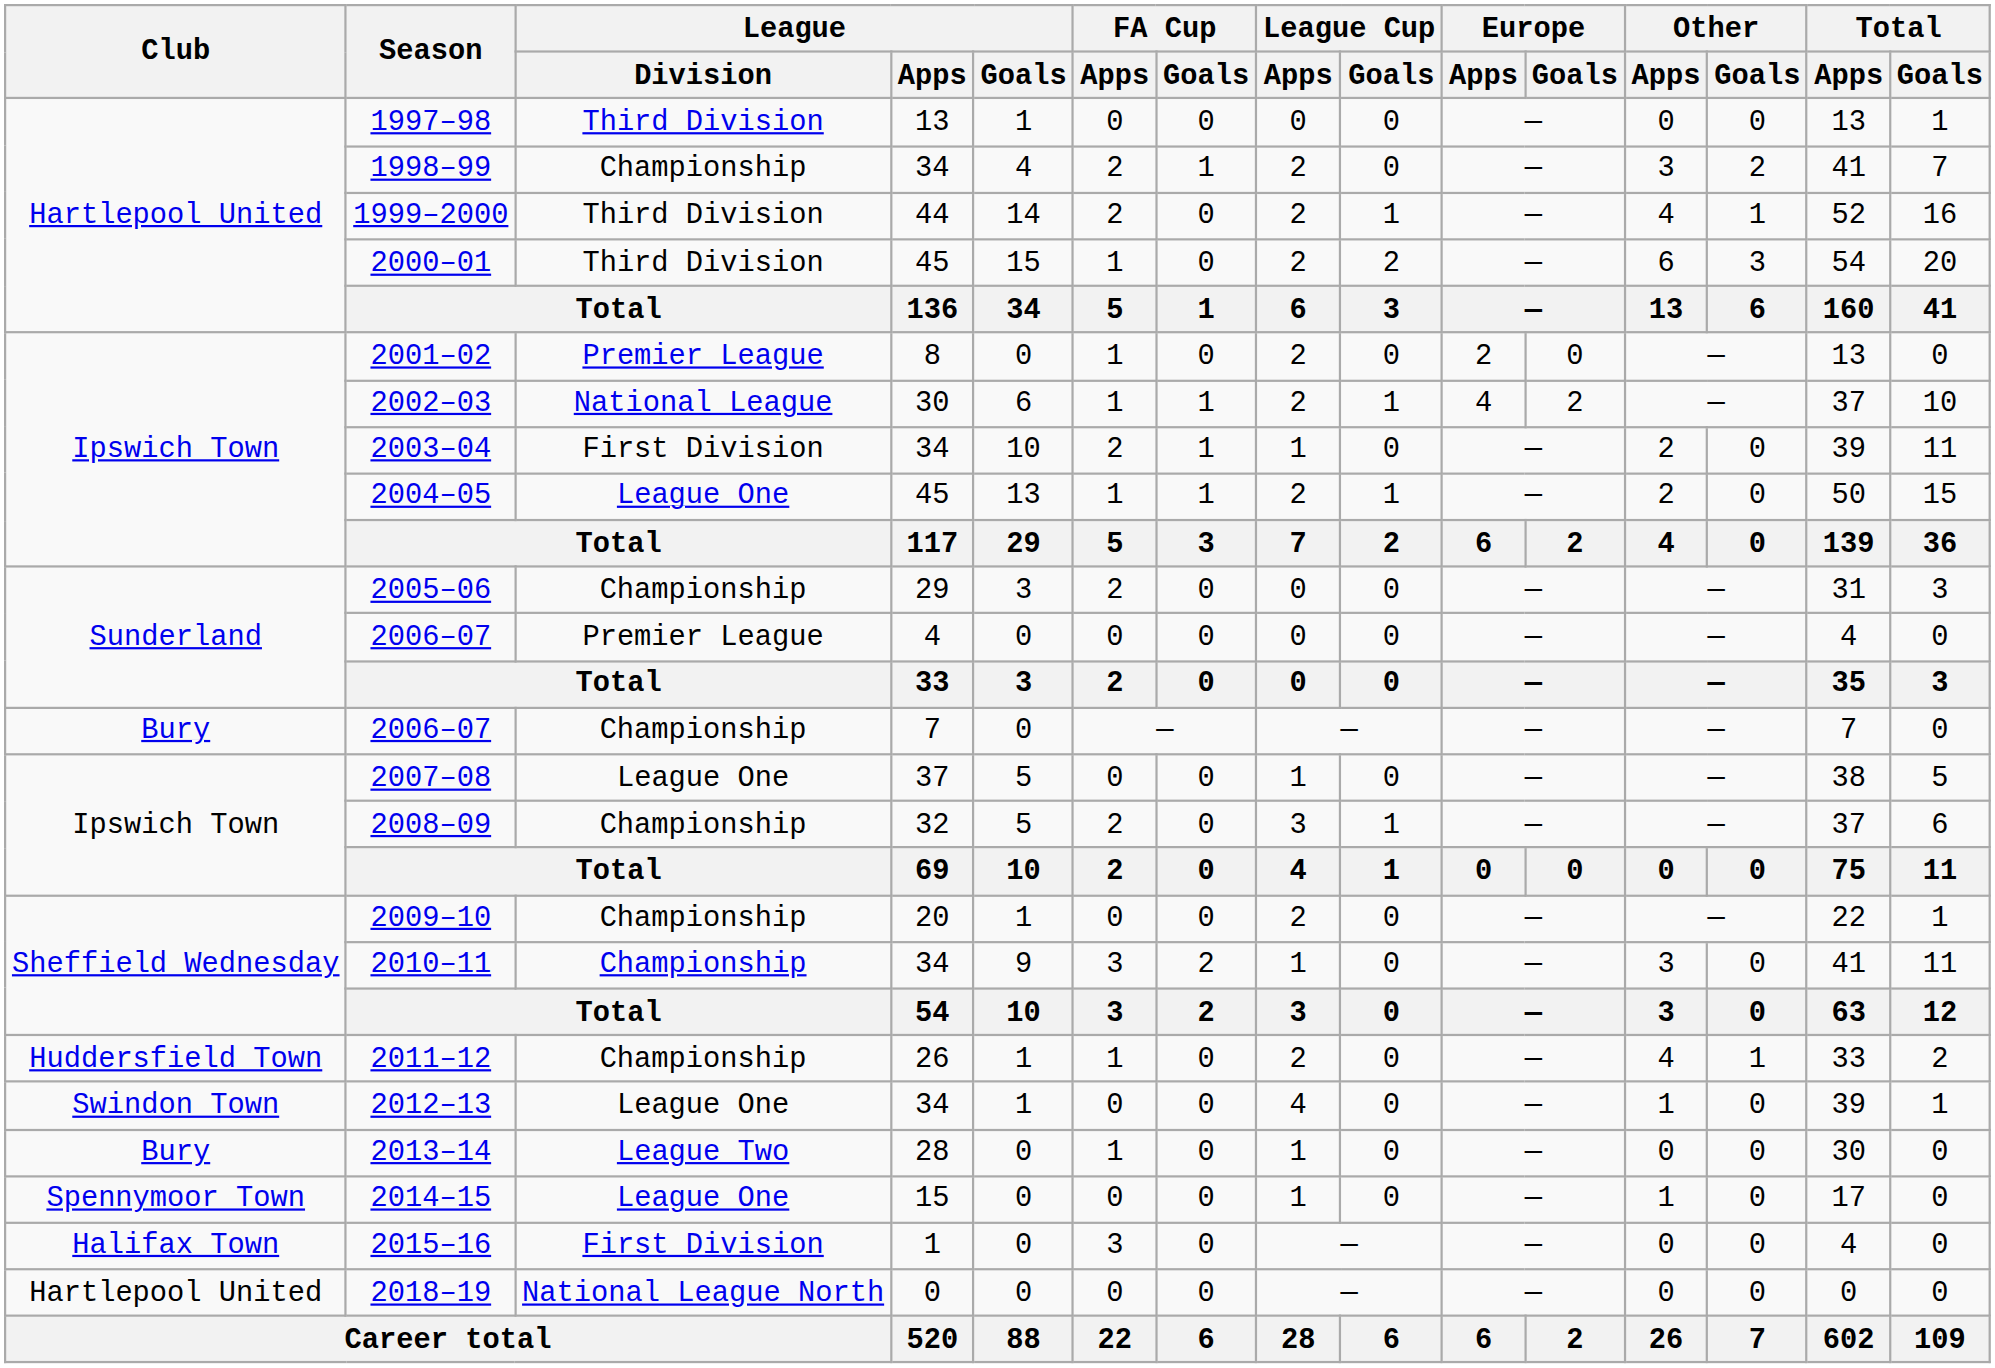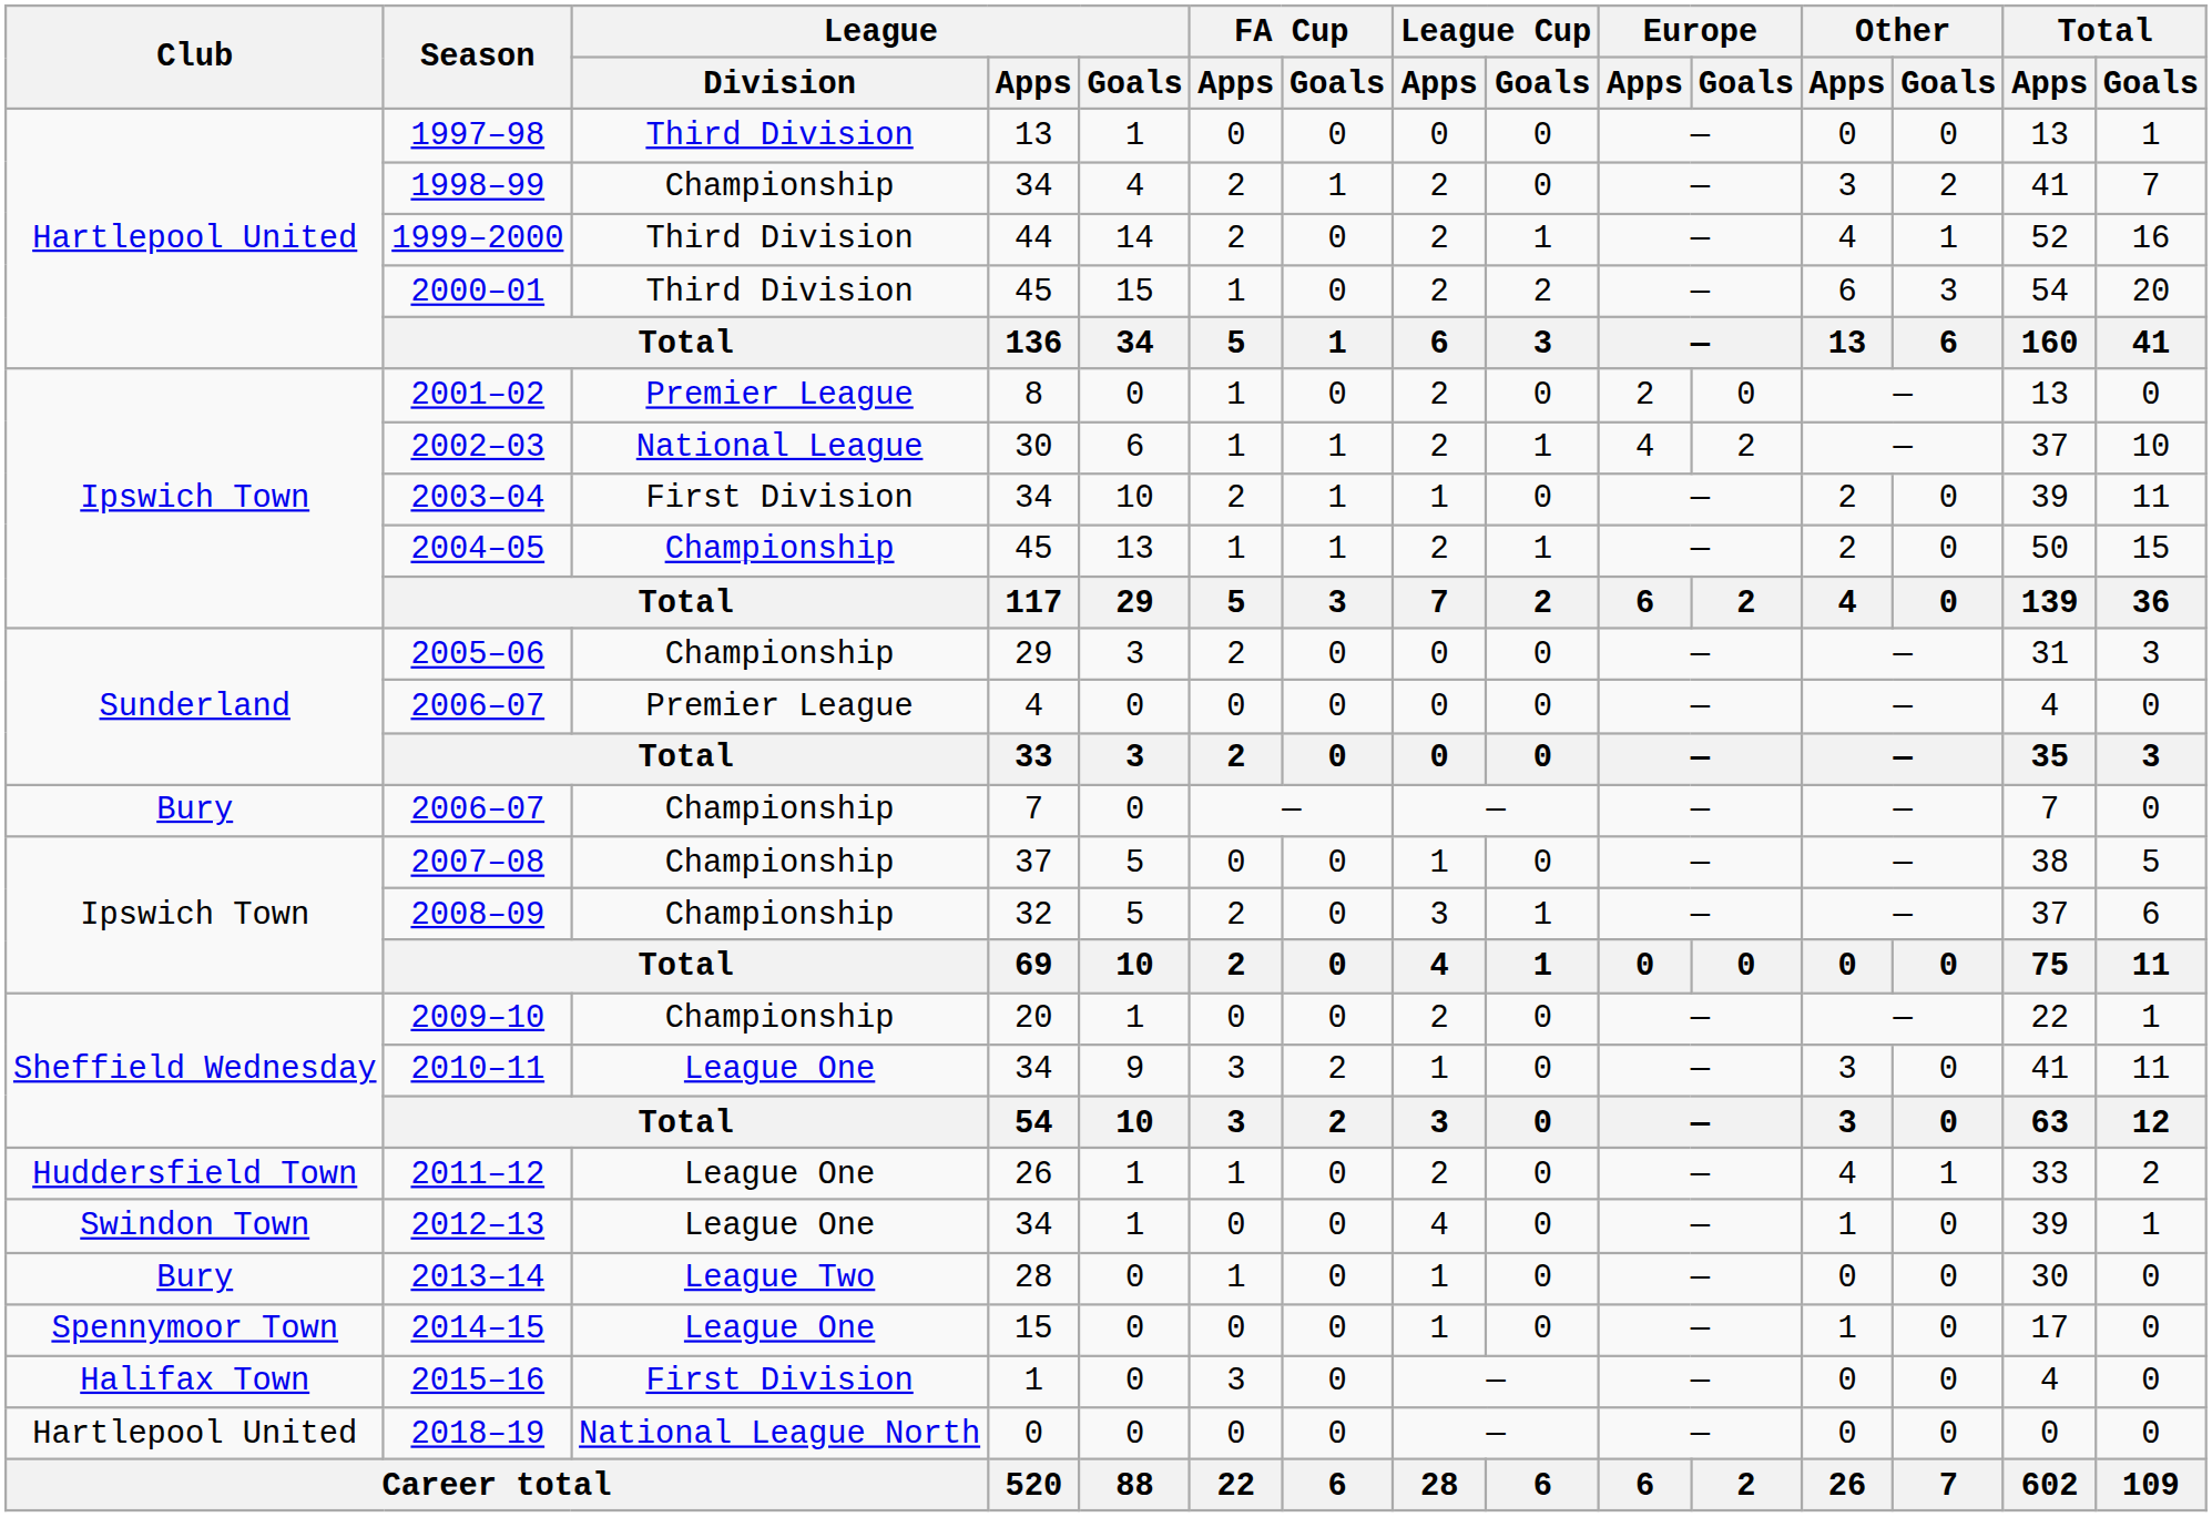 <table class="wikitable" style="text-align: center;">
 <tr>
 <th rowspan="2">Club</th>
 <th rowspan="2">Season</th>
 <th colspan="3">League</th>
 <th colspan="2">FA Cup</th>
 <th colspan="2">League Cup</th>
 <th colspan="2">Europe</th>
 <th colspan="2">Other</th>
 <th colspan="2">Total</th>
 </tr>
 <tr>
 <th>Division</th>
 <th>Apps</th>
 <th>Goals</th>
 <th>Apps</th>
 <th>Goals</th>
 <th>Apps</th>
 <th>Goals</th>
 <th>Apps</th>
 <th>Goals</th>
 <th>Apps</th>
 <th>Goals</th>
 <th>Apps</th>
 <th>Goals</th>
 </tr>
 <tr>
 <td rowspan="5"><a href='#'>Hartlepool United</a></td>
 <td><a href='#'>1997–98</a></td>
 <td><a href='#'>Third Division</a></td>
 <td>13</td>
 <td>1</td>
 <td>0</td>
 <td>0</td>
 <td>0</td>
 <td>0</td>
 <td colspan="2">―</td>
 <td>0</td>
 <td>0</td>
 <td>13</td>
 <td>1</td>
 </tr>
 <tr>
 <td><a href='#'>1998–99</a></td>
 <td>Championship</td>
 <td>34</td>
 <td>4</td>
 <td>2</td>
 <td>1</td>
 <td>2</td>
 <td>0</td>
 <td colspan="2">―</td>
 <td>3</td>
 <td>2</td>
 <td>41</td>
 <td>7</td>
 </tr>
 <tr>
 <td><a href='#'>1999–2000</a></td>
 <td>Third Division</td>
 <td>44</td>
 <td>14</td>
 <td>2</td>
 <td>0</td>
 <td>2</td>
 <td>1</td>
 <td colspan="2">―</td>
 <td>4</td>
 <td>1</td>
 <td>52</td>
 <td>16</td>
 </tr>
 <tr>
 <td><a href='#'>2000–01</a></td>
 <td>Third Division</td>
 <td>45</td>
 <td>15</td>
 <td>1</td>
 <td>0</td>
 <td>2</td>
 <td>2</td>
 <td colspan="2">―</td>
 <td>6</td>
 <td>3</td>
 <td>54</td>
 <td>20</td>
 </tr>
 <tr>
 <th colspan="2">Total</th>
 <th>136</th>
 <th>34</th>
 <th>5</th>
 <th>1</th>
 <th>6</th>
 <th>3</th>
 <th colspan="2">―</th>
 <th>13</th>
 <th>6</th>
 <th>160</th>
 <th>41</th>
 </tr>
 <tr>
 <td rowspan="5"><a href='#'>Ipswich Town</a></td>
 <td><a href='#'>2001–02</a></td>
 <td><a href='#'>Premier League</a></td>
 <td>8</td>
 <td>0</td>
 <td>1</td>
 <td>0</td>
 <td>2</td>
 <td>0</td>
 <td>2</td>
 <td>0</td>
 <td colspan="2">―</td>
 <td>13</td>
 <td>0</td>
 </tr>
 <tr>
 <td><a href='#'>2002–03</a></td>
 <td><a href='#'>National League</a></td>
 <td>30</td>
 <td>6</td>
 <td>1</td>
 <td>1</td>
 <td>2</td>
 <td>1</td>
 <td>4</td>
 <td>2</td>
 <td colspan="2">―</td>
 <td>37</td>
 <td>10</td>
 </tr>
 <tr>
 <td><a href='#'>2003–04</a></td>
 <td>First Division</td>
 <td>34</td>
 <td>10</td>
 <td>2</td>
 <td>1</td>
 <td>1</td>
 <td>0</td>
 <td colspan="2">―</td>
 <td>2</td>
 <td>0</td>
 <td>39</td>
 <td>11</td>
 </tr>
 <tr>
 <td><a href='#'>2004–05</a></td>
-<td><a href='#'>League One</a></td>
+<td><a href='#'>Championship</a></td>
 <td>45</td>
 <td>13</td>
 <td>1</td>
 <td>1</td>
 <td>2</td>
 <td>1</td>
 <td colspan="2">―</td>
 <td>2</td>
 <td>0</td>
 <td>50</td>
 <td>15</td>
 </tr>
 <tr>
 <th colspan="2">Total</th>
 <th>117</th>
 <th>29</th>
 <th>5</th>
 <th>3</th>
 <th>7</th>
 <th>2</th>
 <th>6</th>
 <th>2</th>
 <th>4</th>
 <th>0</th>
 <th>139</th>
 <th>36</th>
 </tr>
 <tr>
 <td rowspan="3"><a href='#'>Sunderland</a></td>
 <td><a href='#'>2005–06</a></td>
 <td>Championship</td>
 <td>29</td>
 <td>3</td>
 <td>2</td>
 <td>0</td>
 <td>0</td>
 <td>0</td>
 <td colspan="2">―</td>
 <td colspan="2">―</td>
 <td>31</td>
 <td>3</td>
 </tr>
 <tr>
 <td><a href='#'>2006–07</a></td>
 <td>Premier League</td>
 <td>4</td>
 <td>0</td>
 <td>0</td>
 <td>0</td>
 <td>0</td>
 <td>0</td>
 <td colspan="2">―</td>
 <td colspan="2">―</td>
 <td>4</td>
 <td>0</td>
 </tr>
 <tr>
 <th colspan="2">Total</th>
 <th>33</th>
 <th>3</th>
 <th>2</th>
 <th>0</th>
 <th>0</th>
 <th>0</th>
 <th colspan="2">―</th>
 <th colspan="2">―</th>
 <th>35</th>
 <th>3</th>
 </tr>
 <tr>
 <td><a href='#'>Bury</a></td>
 <td><a href='#'>2006–07</a></td>
 <td>Championship</td>
 <td>7</td>
 <td>0</td>
 <td colspan="2">―</td>
 <td colspan="2">―</td>
 <td colspan="2">―</td>
 <td colspan="2">―</td>
 <td>7</td>
 <td>0</td>
 </tr>
 <tr>
 <td rowspan="3">Ipswich Town</td>
 <td><a href='#'>2007–08</a></td>
-<td>League One</td>
+<td>Championship</td>
 <td>37</td>
 <td>5</td>
 <td>0</td>
 <td>0</td>
 <td>1</td>
 <td>0</td>
 <td colspan="2">―</td>
 <td colspan="2">―</td>
 <td>38</td>
 <td>5</td>
 </tr>
 <tr>
 <td><a href='#'>2008–09</a></td>
 <td>Championship</td>
 <td>32</td>
 <td>5</td>
 <td>2</td>
 <td>0</td>
 <td>3</td>
 <td>1</td>
 <td colspan="2">―</td>
 <td colspan="2">―</td>
 <td>37</td>
 <td>6</td>
 </tr>
 <tr>
 <th colspan="2">Total</th>
 <th>69</th>
 <th>10</th>
 <th>2</th>
 <th>0</th>
 <th>4</th>
 <th>1</th>
 <th>0</th>
 <th>0</th>
 <th>0</th>
 <th>0</th>
 <th>75</th>
 <th>11</th>
 </tr>
 <tr>
 <td rowspan="3"><a href='#'>Sheffield Wednesday</a></td>
 <td><a href='#'>2009–10</a></td>
 <td>Championship</td>
 <td>20</td>
 <td>1</td>
 <td>0</td>
 <td>0</td>
 <td>2</td>
 <td>0</td>
 <td colspan="2">―</td>
 <td colspan="2">―</td>
 <td>22</td>
 <td>1</td>
 </tr>
 <tr>
 <td><a href='#'>2010–11</a></td>
-<td><a href='#'>Championship</a></td>
+<td><a href='#'>League One</a></td>
 <td>34</td>
 <td>9</td>
 <td>3</td>
 <td>2</td>
 <td>1</td>
 <td>0</td>
 <td colspan="2">―</td>
 <td>3</td>
 <td>0</td>
 <td>41</td>
 <td>11</td>
 </tr>
 <tr>
 <th colspan="2">Total</th>
 <th>54</th>
 <th>10</th>
 <th>3</th>
 <th>2</th>
 <th>3</th>
 <th>0</th>
 <th colspan="2">―</th>
 <th>3</th>
 <th>0</th>
 <th>63</th>
 <th>12</th>
 </tr>
 <tr>
 <td><a href='#'>Huddersfield Town</a></td>
 <td><a href='#'>2011–12</a></td>
-<td>Championship</td>
+<td>League One</td>
 <td>26</td>
 <td>1</td>
 <td>1</td>
 <td>0</td>
 <td>2</td>
 <td>0</td>
 <td colspan="2">―</td>
 <td>4</td>
 <td>1</td>
 <td>33</td>
 <td>2</td>
 </tr>
 <tr>
 <td><a href='#'>Swindon Town</a></td>
 <td><a href='#'>2012–13</a></td>
 <td>League One</td>
 <td>34</td>
 <td>1</td>
 <td>0</td>
 <td>0</td>
 <td>4</td>
 <td>0</td>
 <td colspan="2">―</td>
 <td>1</td>
 <td>0</td>
 <td>39</td>
 <td>1</td>
 </tr>
 <tr>
 <td><a href='#'>Bury</a></td>
 <td><a href='#'>2013–14</a></td>
 <td><a href='#'>League Two</a></td>
 <td>28</td>
 <td>0</td>
 <td>1</td>
 <td>0</td>
 <td>1</td>
 <td>0</td>
 <td colspan="2">―</td>
 <td>0</td>
 <td>0</td>
 <td>30</td>
 <td>0</td>
 </tr>
 <tr>
 <td><a href='#'>Spennymoor Town</a></td>
 <td><a href='#'>2014–15</a></td>
 <td><a href='#'>League One</a></td>
 <td>15</td>
 <td>0</td>
 <td>0</td>
 <td>0</td>
 <td>1</td>
 <td>0</td>
 <td colspan="2">―</td>
 <td>1</td>
 <td>0</td>
 <td>17</td>
 <td>0</td>
 </tr>
 <tr>
 <td><a href='#'>Halifax Town</a></td>
 <td><a href='#'>2015–16</a></td>
 <td><a href='#'>First Division</a></td>
 <td>1</td>
 <td>0</td>
 <td>3</td>
 <td>0</td>
 <td colspan="2">―</td>
 <td colspan="2">―</td>
 <td>0</td>
 <td>0</td>
 <td>4</td>
 <td>0</td>
 </tr>
 <tr>
 <td>Hartlepool United</td>
 <td><a href='#'>2018–19</a></td>
 <td><a href='#'>National League North</a></td>
 <td>0</td>
 <td>0</td>
 <td>0</td>
 <td>0</td>
 <td colspan="2">―</td>
 <td colspan="2">―</td>
 <td>0</td>
 <td>0</td>
 <td>0</td>
 <td>0</td>
 </tr>
 <tr>
 <th colspan="3">Career total</th>
 <th>520</th>
 <th>88</th>
 <th>22</th>
 <th>6</th>
 <th>28</th>
 <th>6</th>
 <th>6</th>
 <th>2</th>
 <th>26</th>
 <th>7</th>
 <th>602</th>
 <th>109</th>
 </tr>
 </table>
